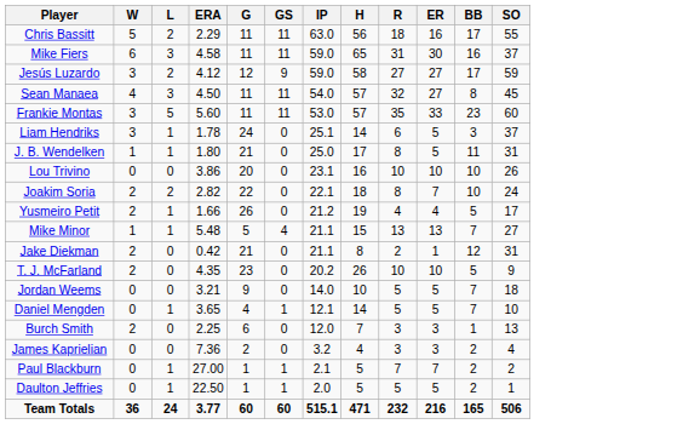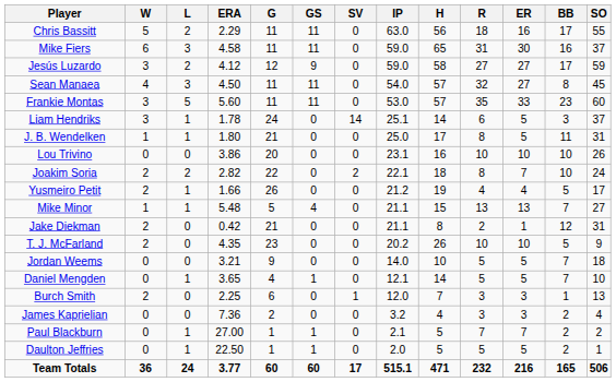 <table class=wikitable style="text-align:center">
 <tr>
 <th bgcolor=#DDDDFF; width="20%">Player</th>
 <th bgcolor=#DDDDFF; width="7%">W</th>
 <th bgcolor=#DDDDFF; width="7%">L</th>
 <th bgcolor=#DDDDFF; width="7%">ERA</th>
 <th bgcolor=#DDDDFF; width="7%">G</th>
 <th bgcolor=#DDDDFF; width="7%">GS</th>
+<th bgcolor=#DDDDFF; width="7%">SV</th>
 <th bgcolor=#DDDDFF; width="7%">IP</th>
 <th bgcolor=#DDDDFF; width="7%">H</th>
 <th bgcolor=#DDDDFF; width="7%">R</th>
 <th bgcolor=#DDDDFF; width="7%">ER</th>
 <th bgcolor=#DDDDFF; width="7%">BB</th>
 <th bgcolor=#DDDDFF; width="7%">SO</th>
 </tr>
 <tr>
 <td><a href='#'>Chris Bassitt</a></td>
 <td>5</td>
 <td>2</td>
 <td>2.29</td>
 <td>11</td>
 <td>11</td>
+<td>0</td>
 <td>63.0</td>
 <td>56</td>
 <td>18</td>
 <td>16</td>
 <td>17</td>
 <td>55</td>
 </tr>
 <tr>
 <td><a href='#'>Mike Fiers</a></td>
 <td>6</td>
 <td>3</td>
 <td>4.58</td>
 <td>11</td>
 <td>11</td>
+<td>0</td>
 <td>59.0</td>
 <td>65</td>
 <td>31</td>
 <td>30</td>
 <td>16</td>
 <td>37</td>
 </tr>
 <tr>
 <td><a href='#'>Jesús Luzardo</a></td>
 <td>3</td>
 <td>2</td>
 <td>4.12</td>
 <td>12</td>
 <td>9</td>
+<td>0</td>
 <td>59.0</td>
 <td>58</td>
 <td>27</td>
 <td>27</td>
 <td>17</td>
 <td>59</td>
 </tr>
 <tr>
 <td><a href='#'>Sean Manaea</a></td>
 <td>4</td>
 <td>3</td>
 <td>4.50</td>
 <td>11</td>
 <td>11</td>
+<td>0</td>
 <td>54.0</td>
 <td>57</td>
 <td>32</td>
 <td>27</td>
 <td>8</td>
 <td>45</td>
 </tr>
 <tr>
 <td><a href='#'>Frankie Montas</a></td>
 <td>3</td>
 <td>5</td>
 <td>5.60</td>
 <td>11</td>
 <td>11</td>
+<td>0</td>
 <td>53.0</td>
 <td>57</td>
 <td>35</td>
 <td>33</td>
 <td>23</td>
 <td>60</td>
 </tr>
 <tr>
 <td><a href='#'>Liam Hendriks</a></td>
 <td>3</td>
 <td>1</td>
 <td>1.78</td>
 <td>24</td>
 <td>0</td>
+<td>14</td>
 <td>25.1</td>
 <td>14</td>
 <td>6</td>
 <td>5</td>
 <td>3</td>
 <td>37</td>
 </tr>
 <tr>
 <td><a href='#'>J. B. Wendelken</a></td>
 <td>1</td>
 <td>1</td>
 <td>1.80</td>
 <td>21</td>
+<td>0</td>
 <td>0</td>
 <td>25.0</td>
 <td>17</td>
 <td>8</td>
 <td>5</td>
 <td>11</td>
 <td>31</td>
 </tr>
 <tr>
 <td><a href='#'>Lou Trivino</a></td>
 <td>0</td>
 <td>0</td>
 <td>3.86</td>
 <td>20</td>
 <td>0</td>
+<td>0</td>
 <td>23.1</td>
 <td>16</td>
 <td>10</td>
 <td>10</td>
 <td>10</td>
 <td>26</td>
 </tr>
 <tr>
 <td><a href='#'>Joakim Soria</a></td>
 <td>2</td>
 <td>2</td>
 <td>2.82</td>
 <td>22</td>
 <td>0</td>
+<td>2</td>
 <td>22.1</td>
 <td>18</td>
 <td>8</td>
 <td>7</td>
 <td>10</td>
 <td>24</td>
 </tr>
 <tr>
 <td><a href='#'>Yusmeiro Petit</a></td>
 <td>2</td>
 <td>1</td>
 <td>1.66</td>
 <td>26</td>
+<td>0</td>
 <td>0</td>
 <td>21.2</td>
 <td>19</td>
 <td>4</td>
 <td>4</td>
 <td>5</td>
 <td>17</td>
 </tr>
 <tr>
 <td><a href='#'>Mike Minor</a></td>
 <td>1</td>
 <td>1</td>
 <td>5.48</td>
 <td>5</td>
 <td>4</td>
+<td>0</td>
 <td>21.1</td>
 <td>15</td>
 <td>13</td>
 <td>13</td>
 <td>7</td>
 <td>27</td>
 </tr>
 <tr>
 <td><a href='#'>Jake Diekman</a></td>
 <td>2</td>
 <td>0</td>
 <td>0.42</td>
 <td>21</td>
+<td>0</td>
 <td>0</td>
 <td>21.1</td>
 <td>8</td>
 <td>2</td>
 <td>1</td>
 <td>12</td>
 <td>31</td>
 </tr>
 <tr>
 <td><a href='#'>T. J. McFarland</a></td>
 <td>2</td>
 <td>0</td>
 <td>4.35</td>
 <td>23</td>
 <td>0</td>
+<td>0</td>
 <td>20.2</td>
 <td>26</td>
 <td>10</td>
 <td>10</td>
 <td>5</td>
 <td>9</td>
 </tr>
 <tr>
 <td><a href='#'>Jordan Weems</a></td>
 <td>0</td>
 <td>0</td>
 <td>3.21</td>
 <td>9</td>
+<td>0</td>
 <td>0</td>
 <td>14.0</td>
 <td>10</td>
 <td>5</td>
 <td>5</td>
 <td>7</td>
 <td>18</td>
 </tr>
 <tr>
 <td><a href='#'>Daniel Mengden</a></td>
 <td>0</td>
 <td>1</td>
 <td>3.65</td>
 <td>4</td>
 <td>1</td>
+<td>0</td>
 <td>12.1</td>
 <td>14</td>
 <td>5</td>
 <td>5</td>
 <td>7</td>
 <td>10</td>
 </tr>
 <tr>
 <td><a href='#'>Burch Smith</a></td>
 <td>2</td>
 <td>0</td>
 <td>2.25</td>
 <td>6</td>
 <td>0</td>
+<td>1</td>
 <td>12.0</td>
 <td>7</td>
 <td>3</td>
 <td>3</td>
 <td>1</td>
 <td>13</td>
 </tr>
 <tr>
 <td><a href='#'>James Kaprielian</a></td>
 <td>0</td>
 <td>0</td>
 <td>7.36</td>
 <td>2</td>
+<td>0</td>
 <td>0</td>
 <td>3.2</td>
 <td>4</td>
 <td>3</td>
 <td>3</td>
 <td>2</td>
 <td>4</td>
 </tr>
 <tr>
 <td><a href='#'>Paul Blackburn</a></td>
 <td>0</td>
 <td>1</td>
 <td>27.00</td>
 <td>1</td>
 <td>1</td>
+<td>0</td>
 <td>2.1</td>
 <td>5</td>
 <td>7</td>
 <td>7</td>
 <td>2</td>
 <td>2</td>
 </tr>
 <tr>
 <td><a href='#'>Daulton Jeffries</a></td>
 <td>0</td>
 <td>1</td>
 <td>22.50</td>
 <td>1</td>
 <td>1</td>
+<td>0</td>
 <td>2.0</td>
 <td>5</td>
 <td>5</td>
 <td>5</td>
 <td>2</td>
 <td>1</td>
 </tr>
 <tr>
 <td><strong>Team Totals</strong></td>
 <td><strong>36</strong></td>
 <td><strong>24</strong></td>
 <td><strong>3.77</strong></td>
 <td><strong>60</strong></td>
 <td><strong>60</strong></td>
+<td><strong>17</strong></td>
 <td><strong>515.1</strong></td>
 <td><strong>471</strong></td>
 <td><strong>232</strong></td>
 <td><strong>216</strong></td>
 <td><strong>165</strong></td>
 <td><strong>506</strong></td>
 </tr>
 </table>
